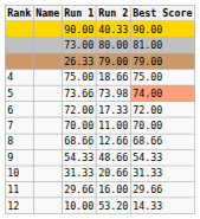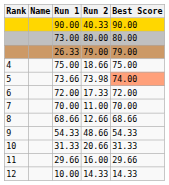 <table class="wikitable">
 <tr>
 <th>Rank</th>
 <th>Name</th>
 <th>Run 1</th>
 <th>Run 2</th>
 <th>Best Score</th>
 </tr>
 <tr style="background:gold;">
 <td></td>
 <td></td>
 <td>90.00</td>
 <td>40.33</td>
 <td>90.00</td>
 </tr>
 <tr style="background:silver;">
 <td></td>
 <td></td>
 <td>73.00</td>
 <td>80.00</td>
-<td>81.00</td>
+<td>80.00</td>
 </tr>
 <tr style="background:#cc9966;">
 <td></td>
 <td></td>
 <td>26.33</td>
 <td>79.00</td>
 <td>79.00</td>
 </tr>
 <tr>
 <td>4</td>
 <td></td>
 <td>75.00</td>
 <td>18.66</td>
 <td>75.00</td>
 </tr>
 <tr>
 <td>5</td>
 <td></td>
 <td>73.66</td>
 <td>73.98</td>
 <td style="background: lightsalmon;">74.00</td>
 </tr>
 <tr>
 <td>6</td>
 <td></td>
 <td>72.00</td>
 <td>17.33</td>
 <td>72.00</td>
 </tr>
 <tr>
 <td>7</td>
 <td></td>
 <td>70.00</td>
 <td>11.00</td>
 <td>70.00</td>
 </tr>
 <tr>
 <td>8</td>
 <td></td>
 <td>68.66</td>
 <td>12.66</td>
 <td>68.66</td>
 </tr>
 <tr>
 <td>9</td>
 <td></td>
 <td>54.33</td>
 <td>48.66</td>
 <td>54.33</td>
 </tr>
 <tr>
 <td>10</td>
 <td></td>
 <td>31.33</td>
 <td>20.66</td>
 <td>31.33</td>
 </tr>
 <tr>
 <td>11</td>
 <td></td>
 <td>29.66</td>
 <td>16.00</td>
 <td>29.66</td>
 </tr>
 <tr>
 <td>12</td>
 <td></td>
 <td>10.00</td>
-<td>53.20</td>
+<td>14.33</td>
 <td>14.33</td>
 </tr>
 </table>
